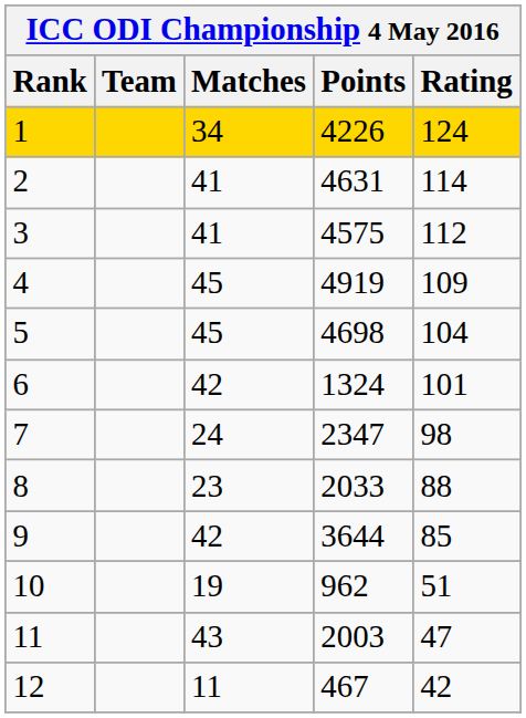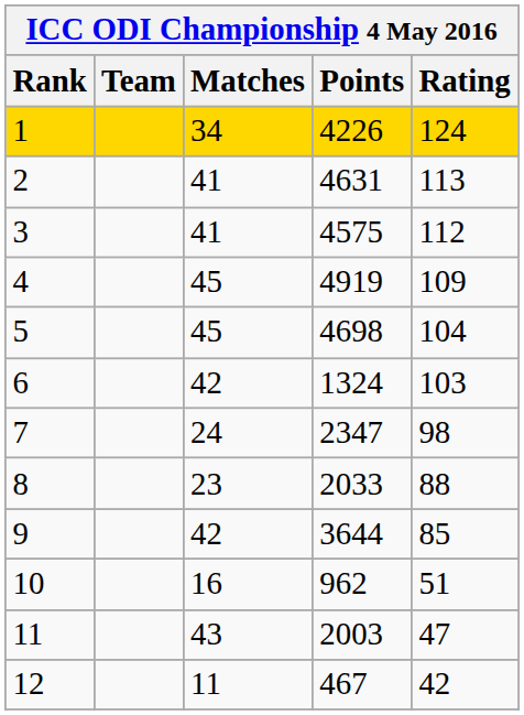 <table class="wikitable" style="white-space:nowrap">
 <tr>
 <th colspan="5"><a href='#'>ICC ODI Championship</a> <small>4 May 2016</small></th>
 </tr>
 <tr>
 <th>Rank</th>
 <th>Team</th>
 <th>Matches</th>
 <th>Points</th>
 <th>Rating</th>
 </tr>
 <tr style="background:gold">
 <td>1</td>
 <td style="text-align:left;"></td>
 <td>34</td>
 <td>4226</td>
 <td>124</td>
 </tr>
 <tr>
 <td>2</td>
 <td style="text-align:left;"></td>
 <td>41</td>
 <td>4631</td>
-<td>114</td>
+<td>113</td>
 </tr>
 <tr>
 <td>3</td>
 <td style="text-align:left;"></td>
 <td>41</td>
 <td>4575</td>
 <td>112</td>
 </tr>
 <tr>
 <td>4</td>
 <td style="text-align:left;"></td>
 <td>45</td>
 <td>4919</td>
 <td>109</td>
 </tr>
 <tr>
 <td>5</td>
 <td style="text-align:left;"></td>
 <td>45</td>
 <td>4698</td>
 <td>104</td>
 </tr>
 <tr>
 <td>6</td>
 <td style="text-align:left;"></td>
 <td>42</td>
 <td>1324</td>
-<td>101</td>
+<td>103</td>
 </tr>
 <tr>
 <td>7</td>
 <td style="text-align:left;"></td>
 <td>24</td>
 <td>2347</td>
 <td>98</td>
 </tr>
 <tr>
 <td>8</td>
 <td style="text-align:left;"></td>
 <td>23</td>
 <td>2033</td>
 <td>88</td>
 </tr>
 <tr>
 <td>9</td>
 <td style="text-align:left;"></td>
 <td>42</td>
 <td>3644</td>
 <td>85</td>
 </tr>
 <tr>
 <td>10</td>
 <td style="text-align:left;"></td>
-<td>19</td>
+<td>16</td>
 <td>962</td>
 <td>51</td>
 </tr>
 <tr>
 <td>11</td>
 <td style="text-align:left;"></td>
 <td>43</td>
 <td>2003</td>
 <td>47</td>
 </tr>
 <tr>
 <td>12</td>
 <td style="text-align:left;"></td>
 <td>11</td>
 <td>467</td>
 <td>42</td>
 </tr>
 </table>
